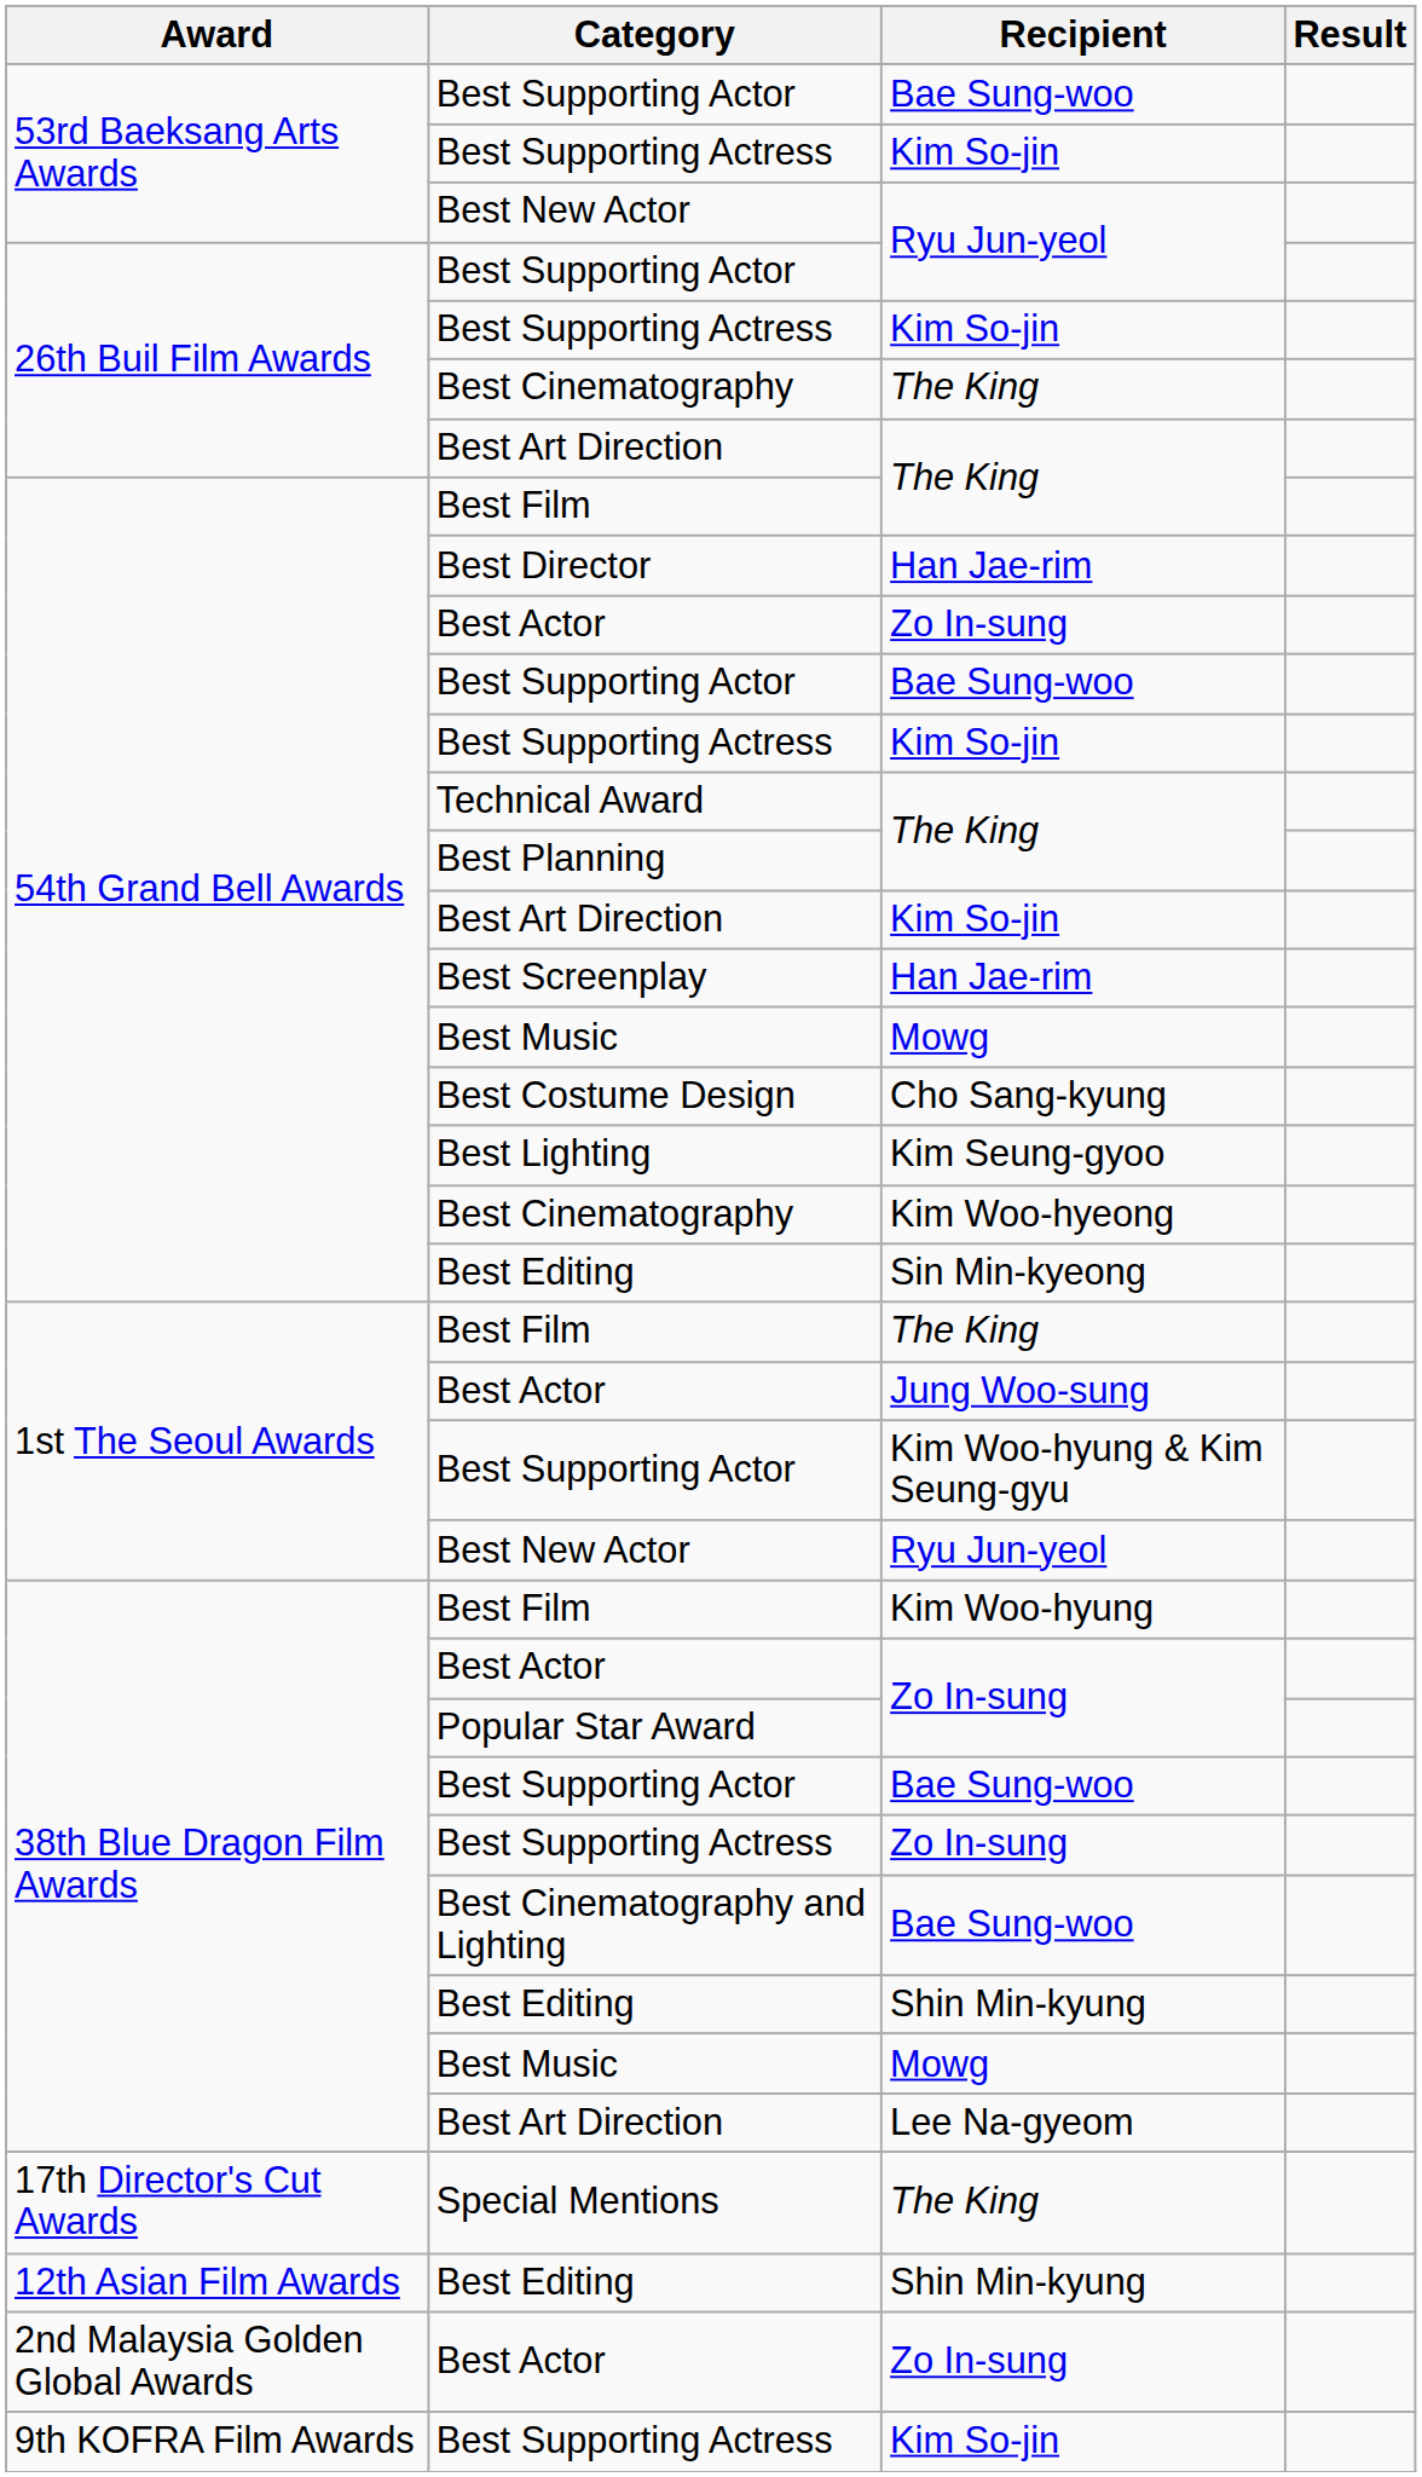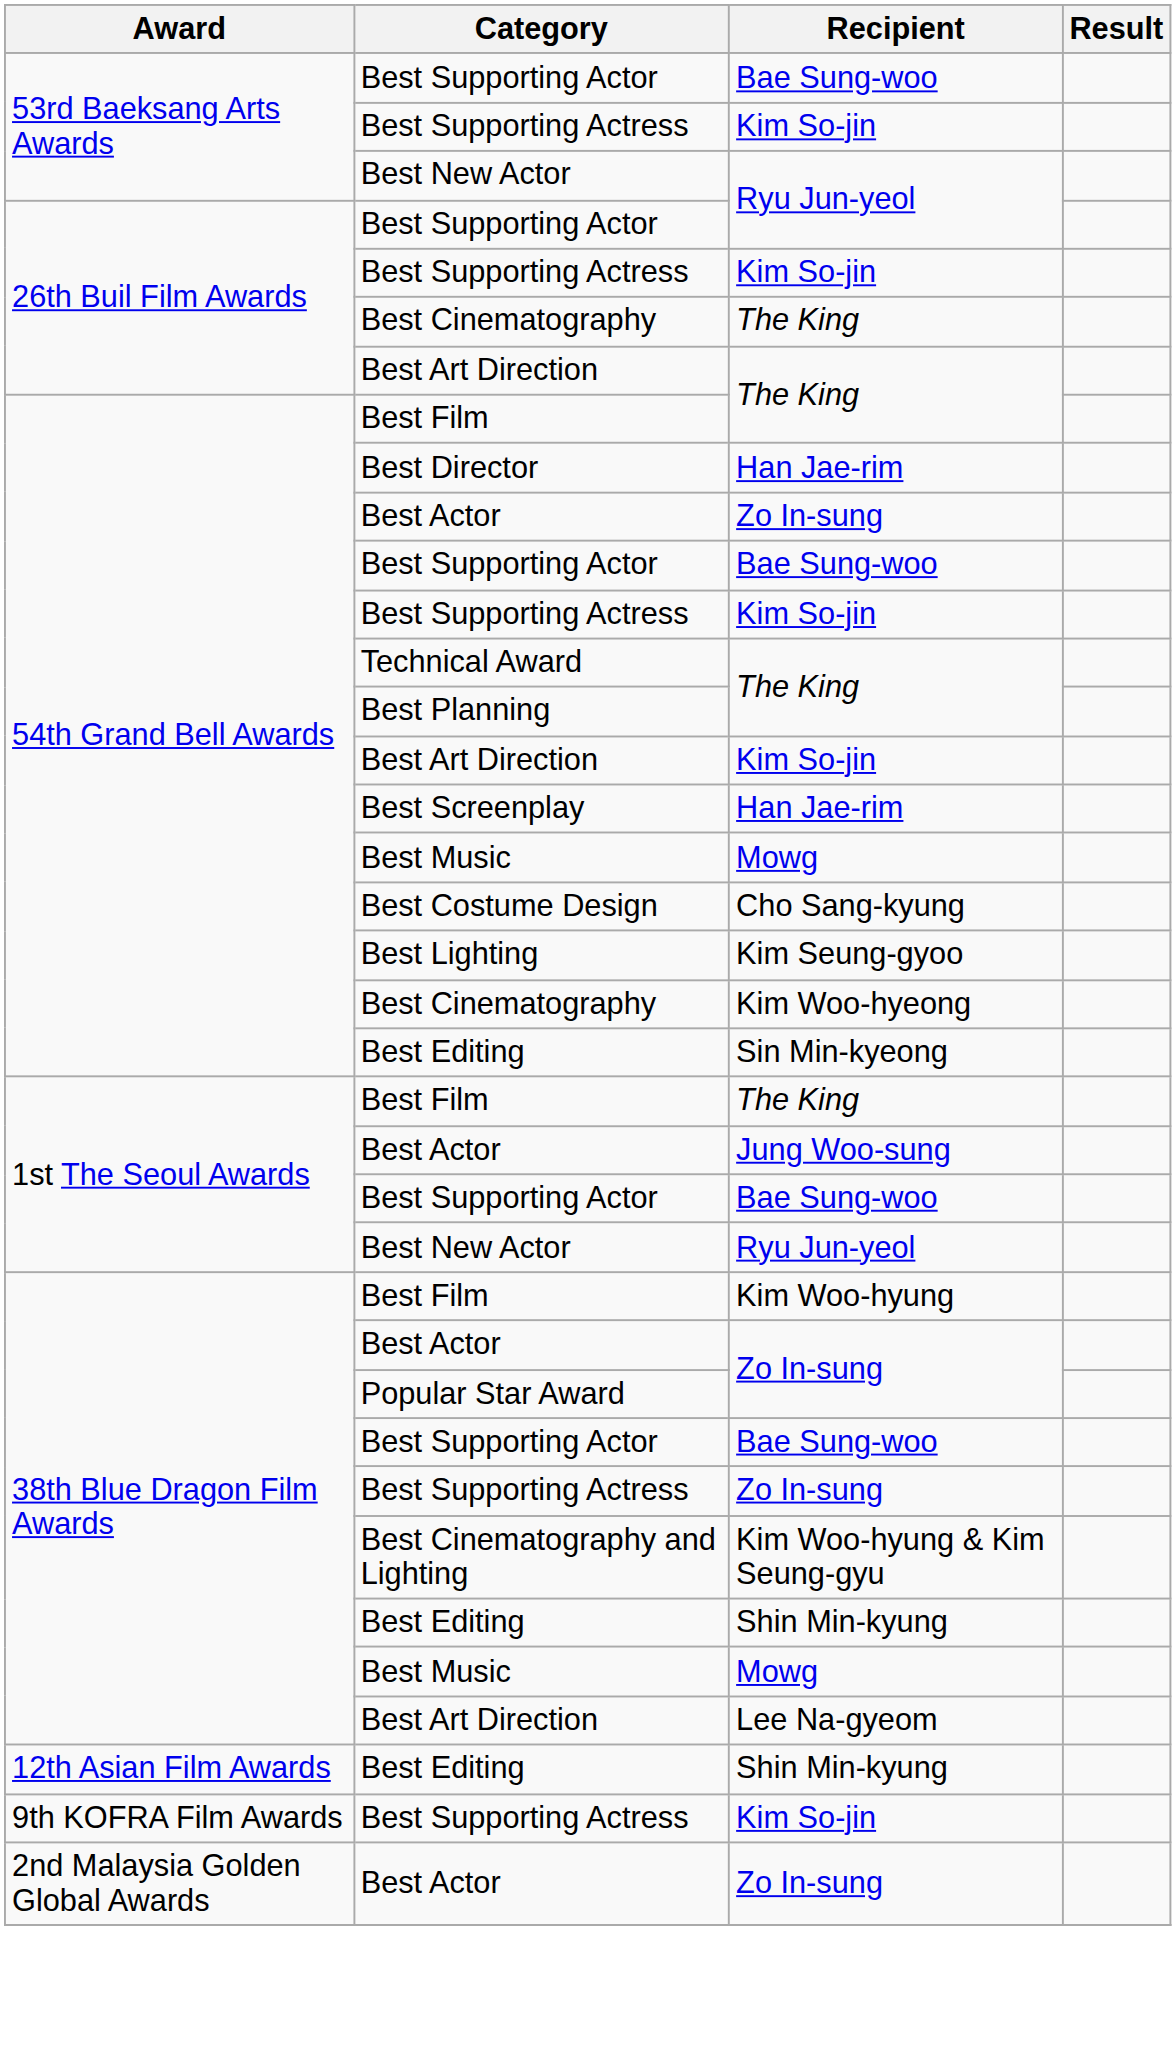 <table class="wikitable sortable">
 <tr>
 <th>Award</th>
 <th>Category</th>
 <th>Recipient</th>
 <th>Result</th>
 </tr>
 <tr>
 <td rowspan="3"><a href='#'>53rd Baeksang Arts Awards</a></td>
 <td>Best Supporting Actor</td>
 <td><a href='#'>Bae Sung-woo</a></td>
 <td></td>
 </tr>
 <tr>
 <td>Best Supporting Actress</td>
 <td><a href='#'>Kim So-jin</a></td>
 <td></td>
 </tr>
 <tr>
 <td>Best New Actor</td>
 <td rowspan="2"><a href='#'>Ryu Jun-yeol</a></td>
 <td></td>
 </tr>
 <tr>
 <td rowspan="4"><a href='#'>26th Buil Film Awards</a></td>
 <td>Best Supporting Actor</td>
 <td></td>
 </tr>
 <tr>
 <td>Best Supporting Actress</td>
 <td><a href='#'>Kim So-jin</a></td>
 <td></td>
 </tr>
 <tr>
 <td>Best Cinematography</td>
 <td><em>The King</em></td>
 <td></td>
 </tr>
 <tr>
 <td>Best Art Direction</td>
 <td rowspan="2"><em>The King</em></td>
 <td></td>
 </tr>
 <tr>
 <td rowspan="14"><a href='#'>54th Grand Bell Awards</a></td>
 <td>Best Film</td>
 <td></td>
 </tr>
 <tr>
 <td>Best Director</td>
 <td><a href='#'>Han Jae-rim</a></td>
 <td></td>
 </tr>
 <tr>
 <td>Best Actor</td>
 <td><a href='#'>Zo In-sung</a></td>
 <td></td>
 </tr>
 <tr>
 <td>Best Supporting Actor</td>
 <td><a href='#'>Bae Sung-woo</a></td>
 <td></td>
 </tr>
 <tr>
 <td>Best Supporting Actress</td>
 <td><a href='#'>Kim So-jin</a></td>
 <td></td>
 </tr>
 <tr>
 <td>Technical Award</td>
 <td rowspan="2"><em>The King</em></td>
 <td></td>
 </tr>
 <tr>
 <td>Best Planning</td>
 <td></td>
 </tr>
 <tr>
 <td>Best Art Direction</td>
 <td><a href='#'>Kim So-jin</a></td>
 <td></td>
 </tr>
 <tr>
 <td>Best Screenplay</td>
 <td><a href='#'>Han Jae-rim</a></td>
 <td></td>
 </tr>
 <tr>
 <td>Best Music</td>
 <td><a href='#'>Mowg</a></td>
 <td></td>
 </tr>
 <tr>
 <td>Best Costume Design</td>
 <td>Cho Sang-kyung</td>
 <td></td>
 </tr>
 <tr>
 <td>Best Lighting</td>
 <td>Kim Seung-gyoo</td>
 <td></td>
 </tr>
 <tr>
 <td>Best Cinematography</td>
 <td>Kim Woo-hyeong</td>
 <td></td>
 </tr>
 <tr>
 <td>Best Editing</td>
 <td>Sin Min-kyeong</td>
 <td></td>
 </tr>
 <tr>
 <td rowspan="4">1st <a href='#'>The Seoul Awards</a></td>
 <td>Best Film</td>
 <td><em>The King</em></td>
 <td></td>
 </tr>
 <tr>
 <td>Best Actor</td>
 <td><a href='#'>Jung Woo-sung</a></td>
 <td></td>
 </tr>
 <tr>
 <td>Best Supporting Actor</td>
-<td>Kim Woo-hyung & Kim Seung-gyu</td>
+<td><a href='#'>Bae Sung-woo</a></td>
 <td></td>
 </tr>
 <tr>
 <td>Best New Actor</td>
 <td><a href='#'>Ryu Jun-yeol</a></td>
 <td></td>
 </tr>
 <tr>
 <td rowspan="9"><a href='#'>38th Blue Dragon Film Awards</a></td>
 <td>Best Film</td>
 <td>Kim Woo-hyung</td>
 <td></td>
 </tr>
 <tr>
 <td>Best Actor</td>
 <td rowspan="2"><a href='#'>Zo In-sung</a></td>
 <td></td>
 </tr>
 <tr>
 <td>Popular Star Award</td>
 <td></td>
 </tr>
 <tr>
 <td>Best Supporting Actor</td>
 <td><a href='#'>Bae Sung-woo</a></td>
 <td></td>
 </tr>
 <tr>
 <td>Best Supporting Actress</td>
 <td><a href='#'>Zo In-sung</a></td>
 <td></td>
 </tr>
 <tr>
 <td>Best Cinematography and Lighting</td>
-<td><a href='#'>Bae Sung-woo</a></td>
+<td>Kim Woo-hyung & Kim Seung-gyu</td>
 <td></td>
 </tr>
 <tr>
 <td>Best Editing</td>
 <td>Shin Min-kyung</td>
 <td></td>
 </tr>
 <tr>
 <td>Best Music</td>
 <td><a href='#'>Mowg</a></td>
 <td></td>
 </tr>
 <tr>
 <td>Best Art Direction</td>
 <td>Lee Na-gyeom</td>
 <td></td>
 </tr>
 <tr>
-<td>17th <a href='#'>Director's Cut Awards</a></td>
-<td>Special Mentions</td>
-<td><em>The King</em></td>
+<td><a href='#'>12th Asian Film Awards</a></td>
+<td>Best Editing</td>
+<td>Shin Min-kyung</td>
 <td></td>
 </tr>
 <tr>
-<td><a href='#'>12th Asian Film Awards</a></td>
-<td>Best Editing</td>
-<td>Shin Min-kyung</td>
+<td>9th KOFRA Film Awards</td>
+<td>Best Supporting Actress</td>
+<td><a href='#'>Kim So-jin</a></td>
 <td></td>
 </tr>
 <tr>
 <td>2nd Malaysia Golden Global Awards</td>
 <td>Best Actor</td>
 <td><a href='#'>Zo In-sung</a></td>
 <td></td>
 </tr>
 <tr>
-<td>9th KOFRA Film Awards</td>
-<td>Best Supporting Actress</td>
-<td><a href='#'>Kim So-jin</a></td>
-<td></td>
-</tr>
-<tr>
 </tr>
 </table>
